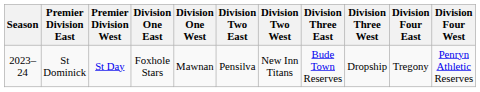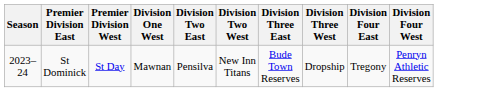 <table class="wikitable" style="text-align: center">
 <tr>
 <th>Season</th>
 <th>Premier Division East</th>
 <th>Premier Division West</th>
-<th>Division One East</th>
 <th>Division One West</th>
 <th>Division Two East</th>
 <th>Division Two West</th>
 <th>Division Three East</th>
 <th>Division Three West</th>
 <th>Division Four East</th>
 <th>Division Four West</th>
 </tr>
 <tr>
 <td>2023–24</td>
 <td>St Dominick</td>
 <td><a href='#'>St Day</a></td>
-<td>Foxhole Stars</td>
 <td>Mawnan</td>
 <td>Pensilva</td>
 <td>New Inn Titans</td>
 <td><a href='#'>Bude Town</a> Reserves</td>
 <td>Dropship</td>
 <td>Tregony</td>
 <td><a href='#'>Penryn Athletic</a> Reserves</td>
 </tr>
 </table>
